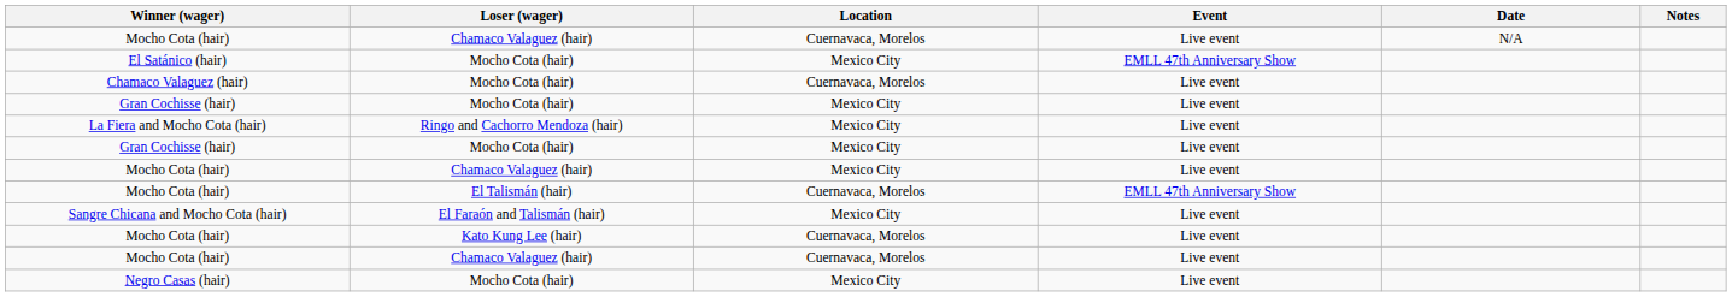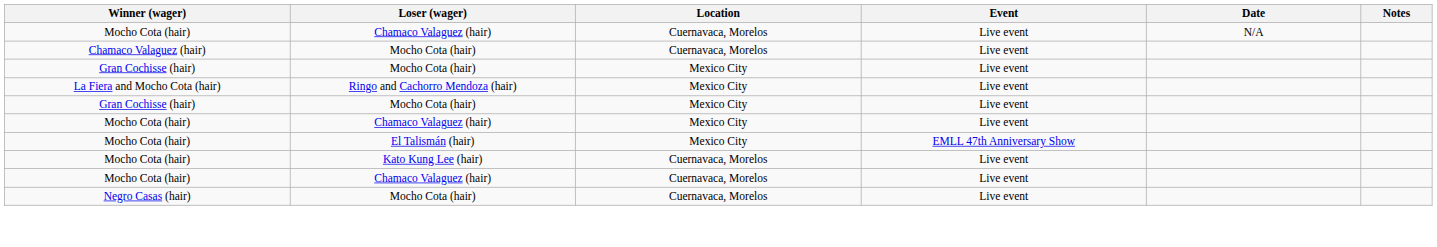 <table class="wikitable sortable" width=100%  style="text-align: center">
 <tr>
 <th width=20% scope="col">Winner (wager)</th>
 <th width=20% scope="col">Loser (wager)</th>
 <th width=20% scope="col">Location</th>
 <th width=20% scope="col">Event</th>
 <th width=15% scope="col">Date</th>
 <th class="unsortable" width=5% scope="col">Notes</th>
 </tr>
 <tr>
 <td>Mocho Cota (hair)</td>
 <td><a href='#'>Chamaco Valaguez</a> (hair)</td>
 <td>Cuernavaca, Morelos</td>
 <td>Live event</td>
 <td>N/A</td>
 <td> </td>
-</tr>
-<tr>
-<td><a href='#'>El Satánico</a> (hair)</td>
-<td>Mocho Cota (hair)</td>
-<td>Mexico City</td>
-<td><a href='#'>EMLL 47th Anniversary Show</a></td>
-<td></td>
-<td></td>
 </tr>
 <tr>
 <td><a href='#'>Chamaco Valaguez</a> (hair)</td>
 <td>Mocho Cota (hair)</td>
 <td>Cuernavaca, Morelos</td>
 <td>Live event</td>
 <td></td>
 <td> </td>
 </tr>
 <tr>
 <td><a href='#'>Gran Cochisse</a> (hair)</td>
 <td>Mocho Cota (hair)</td>
 <td>Mexico City</td>
 <td>Live event</td>
 <td></td>
 <td> </td>
 </tr>
 <tr>
 <td><a href='#'>La Fiera</a> and Mocho Cota (hair)</td>
 <td><a href='#'>Ringo</a> and <a href='#'>Cachorro Mendoza</a> (hair)</td>
 <td>Mexico City</td>
 <td>Live event</td>
 <td></td>
 <td> </td>
 </tr>
 <tr>
 <td><a href='#'>Gran Cochisse</a> (hair)</td>
 <td>Mocho Cota (hair)</td>
 <td>Mexico City</td>
 <td>Live event</td>
 <td></td>
 <td> </td>
 </tr>
 <tr>
 <td>Mocho Cota (hair)</td>
 <td><a href='#'>Chamaco Valaguez</a> (hair)</td>
 <td>Mexico City</td>
 <td>Live event</td>
 <td></td>
 <td> </td>
 </tr>
 <tr>
 <td>Mocho Cota (hair)</td>
 <td><a href='#'>El Talismán</a> (hair)</td>
-<td>Cuernavaca, Morelos</td>
+<td>Mexico City</td>
 <td><a href='#'>EMLL 47th Anniversary Show</a></td>
-<td></td>
-<td></td>
-</tr>
-<tr>
-<td><a href='#'>Sangre Chicana</a> and Mocho Cota (hair)</td>
-<td><a href='#'>El Faraón</a> and <a href='#'>Talismán</a> (hair)</td>
-<td>Mexico City</td>
-<td>Live event</td>
 <td></td>
 <td></td>
 </tr>
 <tr>
 <td>Mocho Cota (hair)</td>
 <td><a href='#'>Kato Kung Lee</a> (hair)</td>
 <td>Cuernavaca, Morelos</td>
 <td>Live event</td>
 <td></td>
 <td> </td>
 </tr>
 <tr>
 <td>Mocho Cota (hair)</td>
 <td><a href='#'>Chamaco Valaguez</a> (hair)</td>
 <td>Cuernavaca, Morelos</td>
 <td>Live event</td>
 <td></td>
 <td> </td>
 </tr>
 <tr>
 <td><a href='#'>Negro Casas</a> (hair)</td>
 <td>Mocho Cota (hair)</td>
-<td>Mexico City</td>
+<td>Cuernavaca, Morelos</td>
 <td>Live event</td>
 <td></td>
 <td> </td>
 </tr>
 </table>
